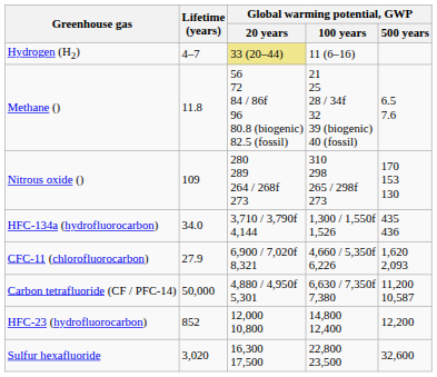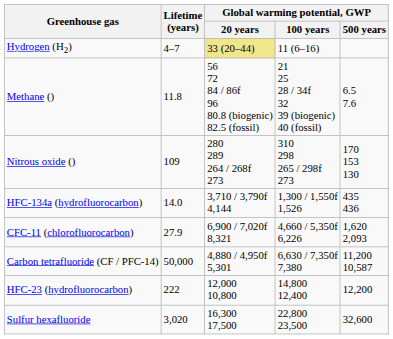 <table class="wikitable sortable">
 <tr>
 <th rowspan="2">Greenhouse gas</th>
 <th rowspan="2" data-sort-type="number">Lifetime <br>(years)</th>
 <th colspan="3">Global warming potential, GWP</th>
 </tr>
 <tr>
 <th data-sort-type="number">20 years</th>
 <th data-sort-type="number">100 years</th>
 <th data-sort-type="number">500 years</th>
 </tr>
 <tr>
 <td><a href='#'>Hydrogen</a> (H<sub>2</sub>)</td>
 <td>4–7</td>
 <td data-sort-value="33" style="background: khaki;">33 (20–44)</td>
 <td data-sort-value="11">11 (6–16)</td>
 <td></td>
 </tr>
 <tr>
 <td><a href='#'>Methane</a> ()</td>
 <td>11.8</td>
 <td data-sort-value="70">56<br>72<br>84 / 86f<br>96<br>80.8 (biogenic)<br> 82.5 (fossil)</td>
 <td data-sort-value="30">21<br>25<br>28 / 34f<br>32<br>39 (biogenic)<br>40 (fossil)</td>
 <td data-sort-value="7">6.5<br>7.6</td>
 </tr>
 <tr>
 <td><a href='#'>Nitrous oxide</a> ()</td>
 <td>109</td>
 <td data-sort-value="270">280<br>289<br>264 / 268f<br>273</td>
 <td data-sort-value="300">310<br>298<br>265 / 298f<br>273</td>
 <td data-sort-value="160">170<br>153<br>130</td>
 </tr>
 <tr>
 <td><a href='#'>HFC-134a</a> (<a href='#'>hydrofluorocarbon</a>)</td>
-<td>34.0</td>
+<td>14.0</td>
 <td data-sort-value="4000">3,710 / 3,790f<br>4,144</td>
 <td data-sort-value="1500">1,300 / 1,550f<br>1,526</td>
 <td data-sort-value="435">435<br>436</td>
 </tr>
 <tr>
 <td><a href='#'>CFC-11</a> (<a href='#'>chlorofluorocarbon</a>)</td>
 <td>27.9</td>
 <td data-sort-value="7000">6,900 / 7,020f<br>8,321</td>
 <td data-sort-value="5000">4,660 / 5,350f<br>6,226</td>
 <td data-sort-value="2000">1,620<br>2,093</td>
 </tr>
 <tr>
 <td><a href='#'>Carbon tetrafluoride</a> (CF / PFC-14)</td>
 <td>50,000</td>
 <td data-sort-value="5000">4,880 / 4,950f<br>5,301</td>
 <td data-sort-value="7000">6,630 / 7,350f<br>7,380</td>
 <td data-sort-value="11000">11,200<br>10,587</td>
 </tr>
 <tr>
 <td><a href='#'>HFC-23</a> (<a href='#'>hydrofluorocarbon</a>)</td>
-<td>852</td>
+<td>222</td>
 <td data-sort-value="11000">12,000<br>10,800</td>
 <td data-sort-value="13000">14,800<br>12,400</td>
 <td data-sort-value="12200">12,200</td>
 </tr>
 <tr>
 <td><a href='#'>Sulfur hexafluoride</a> </td>
 <td>3,020</td>
 <td data-sort-value="17000">16,300<br>17,500</td>
 <td data-sort-value="23000">22,800<br>23,500</td>
 <td data-sort-value="32600">32,600</td>
 </tr>
 </table>
